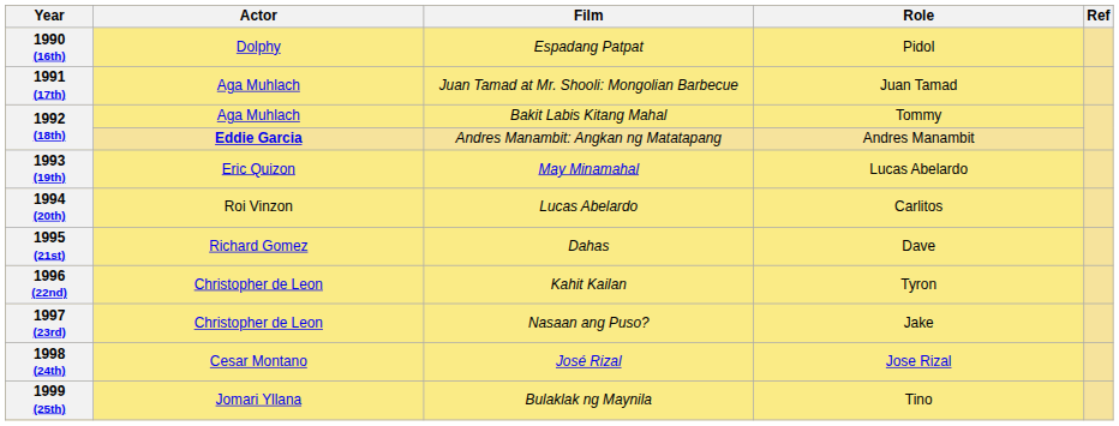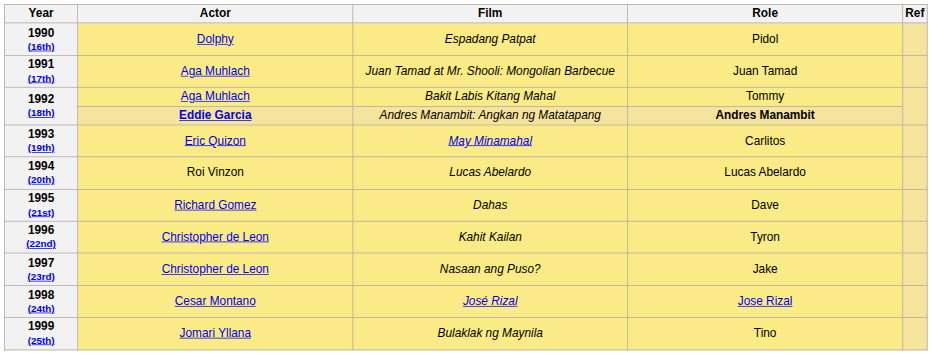 <table class="wikitable" rowspan="2" style="text-align:center; background: #f6e39c">
 <tr style="background:#bebebe;">
 <th scope="col" style="width:8%;">Year</th>
 <th scope="col" style="width:30%;">Actor</th>
 <th scope="col" style="width:30%;">Film</th>
 <th scope="col" style="width:30%;">Role</th>
 <th scope="col" style="width:2%;">Ref</th>
 </tr>
 <tr>
 <th scope="row" style="text-align:center">1990 <br><small><a href='#'>(16th)</a> </small></th>
 <td style="background:#FAEB86"><a href='#'>Dolphy</a></td>
 <td style="background:#FAEB86"><em>Espadang Patpat</em></td>
 <td style="background:#FAEB86">Pidol</td>
 <td></td>
 </tr>
 <tr>
 <th scope="row" style="text-align:center">1991 <br><small><a href='#'>(17th)</a> </small></th>
 <td style="background:#FAEB86"><a href='#'>Aga Muhlach</a></td>
 <td style="background:#FAEB86"><em>Juan Tamad at Mr. Shooli: Mongolian Barbecue</em></td>
 <td style="background:#FAEB86">Juan Tamad</td>
 <td></td>
 </tr>
 <tr>
 <th scope="row" style="text-align:center" rowspan=2>1992 <br><small><a href='#'>(18th)</a> </small></th>
 <td style="background:#FAEB86"><a href='#'>Aga Muhlach</a></td>
 <td style="background:#FAEB86"><em>Bakit Labis Kitang Mahal</em></td>
 <td style="background:#FAEB86">Tommy</td>
 <td rowspan=2></td>
 </tr>
 <tr>
 <td><strong><a href='#'>Eddie Garcia</a></strong></td>
 <td><em>Andres Manambit: Angkan ng Matatapang</em></td>
-<td>Andres Manambit</td>
+<td><strong>Andres Manambit</strong></td>
 </tr>
 <tr>
 <th scope="row" style="text-align:center">1993 <br><small><a href='#'>(19th)</a> </small></th>
 <td style="background:#FAEB86"><a href='#'>Eric Quizon</a></td>
 <td style="background:#FAEB86"><em><a href='#'>May Minamahal</a></em></td>
-<td style="background:#FAEB86">Lucas Abelardo</td>
+<td style="background:#FAEB86">Carlitos</td>
 <td></td>
 </tr>
 <tr>
 <th scope="row" style="text-align:center">1994 <br><small><a href='#'>(20th)</a> </small></th>
 <td style="background:#FAEB86">Roi Vinzon</td>
 <td style="background:#FAEB86"><em>Lucas Abelardo</em></td>
-<td style="background:#FAEB86">Carlitos</td>
+<td style="background:#FAEB86">Lucas Abelardo</td>
 <td></td>
 </tr>
 <tr>
 <th scope="row" style="text-align:center">1995 <br><small><a href='#'>(21st)</a> </small></th>
 <td style="background:#FAEB86"><a href='#'>Richard Gomez</a></td>
 <td style="background:#FAEB86"><em>Dahas</em></td>
 <td style="background:#FAEB86">Dave</td>
 <td></td>
 </tr>
 <tr>
 <th scope="row" style="text-align:center">1996 <br><small><a href='#'>(22nd)</a> </small></th>
 <td style="background:#FAEB86"><a href='#'>Christopher de Leon</a></td>
 <td style="background:#FAEB86"><em>Kahit Kailan</em></td>
 <td style="background:#FAEB86">Tyron</td>
 <td></td>
 </tr>
 <tr>
 <th scope="row" style="text-align:center">1997 <br><small><a href='#'>(23rd)</a> </small></th>
 <td style="background:#FAEB86"><a href='#'>Christopher de Leon</a></td>
 <td style="background:#FAEB86"><em>Nasaan ang Puso?</em></td>
 <td style="background:#FAEB86">Jake</td>
 <td></td>
 </tr>
 <tr>
 <th scope="row" style="text-align:center">1998 <br><small><a href='#'>(24th)</a> </small></th>
 <td style="background:#FAEB86"><a href='#'>Cesar Montano</a></td>
 <td style="background:#FAEB86"><em><a href='#'>José Rizal</a></em></td>
 <td style="background:#FAEB86"><a href='#'>Jose Rizal</a></td>
 <td></td>
 </tr>
 <tr>
 <th scope="row" style="text-align:center">1999 <br><small><a href='#'>(25th)</a> </small></th>
 <td style="background:#FAEB86"><a href='#'>Jomari Yllana</a></td>
 <td style="background:#FAEB86"><em>Bulaklak ng Maynila</em></td>
 <td style="background:#FAEB86">Tino</td>
 <td></td>
 </tr>
 </table>
